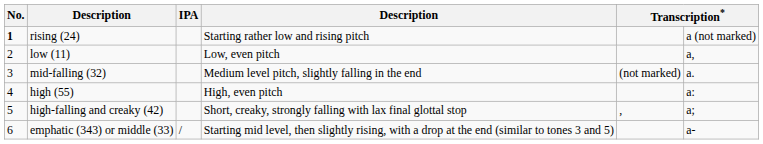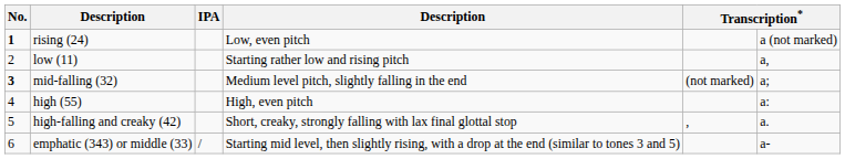 <table class="wikitable">
 <tr>
 <th>No.</th>
 <th>Description</th>
 <th>IPA</th>
 <th>Description</th>
 <th colspan="2">Transcription<sup>*</sup></th>
 </tr>
 <tr>
 <td><strong>1</strong></td>
 <td>rising (24)</td>
 <td></td>
-<td>Starting rather low and rising pitch</td>
+<td>Low, even pitch</td>
 <td></td>
 <td>a (not marked)</td>
 </tr>
 <tr>
 <td>2</td>
 <td>low (11)</td>
 <td></td>
-<td>Low, even pitch</td>
+<td>Starting rather low and rising pitch</td>
 <td></td>
 <td>a,</td>
 </tr>
 <tr>
-<td>3</td>
+<td><strong>3</strong></td>
 <td>mid-falling (32)</td>
 <td></td>
 <td>Medium level pitch, slightly falling in the end</td>
 <td> (not marked)</td>
-<td>a.</td>
+<td>a;</td>
 </tr>
 <tr>
 <td>4</td>
 <td>high (55)</td>
 <td></td>
 <td>High, even pitch</td>
 <td></td>
 <td>a:</td>
 </tr>
 <tr>
 <td>5</td>
 <td>high-falling and creaky (42)</td>
 <td></td>
 <td>Short, creaky, strongly falling with lax final glottal stop</td>
 <td>, </td>
-<td>a;</td>
+<td>a.</td>
 </tr>
 <tr>
 <td>6</td>
 <td>emphatic (343) or middle (33)</td>
 <td> / </td>
 <td>Starting mid level, then slightly rising, with a drop at the end (similar to tones 3 and 5)</td>
 <td></td>
 <td>a-</td>
 </tr>
 </table>
